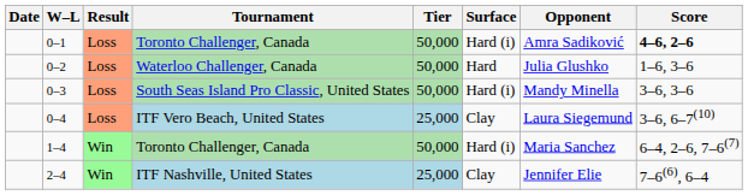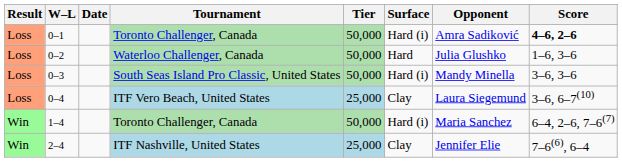 <table class="sortable wikitable">
 <tr>
+<th>Result</th>
+<th class="unsortable">W–L</th>
 <th>Date</th>
-<th class="unsortable">W–L</th>
-<th>Result</th>
 <th>Tournament</th>
 <th>Tier</th>
 <th>Surface</th>
 <th>Opponent</th>
 <th class="unsortable">Score</th>
 </tr>
 <tr>
+<td style="background:#ffa07a;">Loss</td>
+<td><small>0–1</small></td>
 <td><a href='#'></a></td>
-<td><small>0–1</small></td>
-<td style="background:#ffa07a;">Loss</td>
 <td style="background:#addfad;"><a href='#'>Toronto Challenger</a>, Canada</td>
 <td style="background:#addfad;">50,000</td>
 <td>Hard (i)</td>
 <td> <a href='#'>Amra Sadiković</a></td>
 <td><strong>4–6, 2–6</strong></td>
 </tr>
 <tr>
+<td style="background:#ffa07a;">Loss</td>
+<td><small>0–2</small></td>
 <td><a href='#'></a></td>
-<td><small>0–2</small></td>
-<td style="background:#ffa07a;">Loss</td>
 <td style="background:#addfad;"><a href='#'>Waterloo Challenger</a>, Canada</td>
 <td style="background:#addfad;">50,000</td>
 <td>Hard</td>
 <td> <a href='#'>Julia Glushko</a></td>
 <td>1–6, 3–6</td>
 </tr>
 <tr>
+<td style="background:#ffa07a;">Loss</td>
+<td><small>0–3</small></td>
 <td><a href='#'></a></td>
-<td><small>0–3</small></td>
-<td style="background:#ffa07a;">Loss</td>
 <td style="background:#addfad;"><a href='#'>South Seas Island Pro Classic</a>, United States</td>
 <td style="background:#addfad;">50,000</td>
 <td>Hard (i)</td>
 <td> <a href='#'>Mandy Minella</a></td>
 <td>3–6, 3–6</td>
 </tr>
 <tr>
+<td style="background:#ffa07a;">Loss</td>
+<td><small>0–4</small></td>
 <td></td>
-<td><small>0–4</small></td>
-<td style="background:#ffa07a;">Loss</td>
 <td style="background:lightblue;">ITF Vero Beach, United States</td>
 <td style="background:lightblue;">25,000</td>
 <td>Clay</td>
 <td> <a href='#'>Laura Siegemund</a></td>
 <td>3–6, 6–7<sup>(10)</sup></td>
 </tr>
 <tr>
+<td style="background:#98fb98;">Win</td>
+<td><small>1–4</small></td>
 <td><a href='#'></a></td>
-<td><small>1–4</small></td>
-<td style="background:#98fb98;">Win</td>
 <td style="background:#addfad;">Toronto Challenger, Canada</td>
 <td style="background:#addfad;">50,000</td>
 <td>Hard (i)</td>
 <td> <a href='#'>Maria Sanchez</a></td>
 <td>6–4, 2–6, 7–6<sup>(7)</sup></td>
 </tr>
 <tr>
+<td style="background:#98fb98;">Win</td>
+<td><small>2–4</small></td>
 <td></td>
-<td><small>2–4</small></td>
-<td style="background:#98fb98;">Win</td>
 <td style="background:lightblue;">ITF Nashville, United States</td>
 <td style="background:lightblue;">25,000</td>
 <td>Clay</td>
 <td> <a href='#'>Jennifer Elie</a></td>
 <td>7–6<sup>(6)</sup>, 6–4</td>
 </tr>
 </table>
